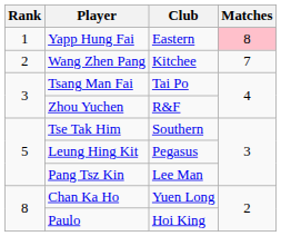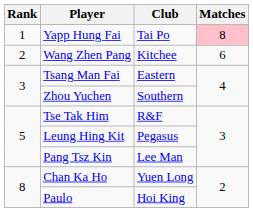 <table class="wikitable" style="text-align:center">
 <tr>
 <th>Rank</th>
 <th>Player</th>
 <th>Club</th>
 <th>Matches</th>
 </tr>
 <tr>
 <td>1</td>
 <td style="text-align:left;"><a href='#'>Yapp Hung Fai</a></td>
-<td style="text-align:left;"><a href='#'>Eastern</a></td>
+<td style="text-align:left;"><a href='#'>Tai Po</a></td>
 <td style="background: pink;">8</td>
 </tr>
 <tr>
 <td>2</td>
 <td style="text-align:left;"><a href='#'>Wang Zhen Pang</a></td>
 <td style="text-align:left;"><a href='#'>Kitchee</a></td>
-<td>7</td>
+<td>6</td>
 </tr>
 <tr>
 <td rowspan="2">3</td>
 <td style="text-align:left;"><a href='#'>Tsang Man Fai</a></td>
-<td style="text-align:left;"><a href='#'>Tai Po</a></td>
+<td style="text-align:left;"><a href='#'>Eastern</a></td>
 <td rowspan="2">4</td>
 </tr>
 <tr>
 <td style="text-align:left;"> <a href='#'>Zhou Yuchen</a></td>
-<td style="text-align:left;"><a href='#'>R&F</a></td>
+<td style="text-align:left;"><a href='#'>Southern</a></td>
 </tr>
 <tr>
 <td rowspan="3">5</td>
 <td style="text-align:left;"><a href='#'>Tse Tak Him</a></td>
-<td style="text-align:left;"><a href='#'>Southern</a></td>
+<td style="text-align:left;"><a href='#'>R&F</a></td>
 <td rowspan="3">3</td>
 </tr>
 <tr>
 <td style="text-align:left;"><a href='#'>Leung Hing Kit</a></td>
 <td style="text-align:left;"><a href='#'>Pegasus</a></td>
 </tr>
 <tr>
 <td style="text-align:left;"><a href='#'>Pang Tsz Kin</a></td>
 <td style="text-align:left;"><a href='#'>Lee Man</a></td>
 </tr>
 <tr>
 <td rowspan="2">8</td>
 <td style="text-align:left;"><a href='#'>Chan Ka Ho</a></td>
 <td style="text-align:left;"><a href='#'>Yuen Long</a></td>
 <td rowspan="2">2</td>
 </tr>
 <tr>
 <td style="text-align:left;"> <a href='#'>Paulo</a></td>
 <td style="text-align:left;"><a href='#'>Hoi King</a></td>
 </tr>
 </table>
